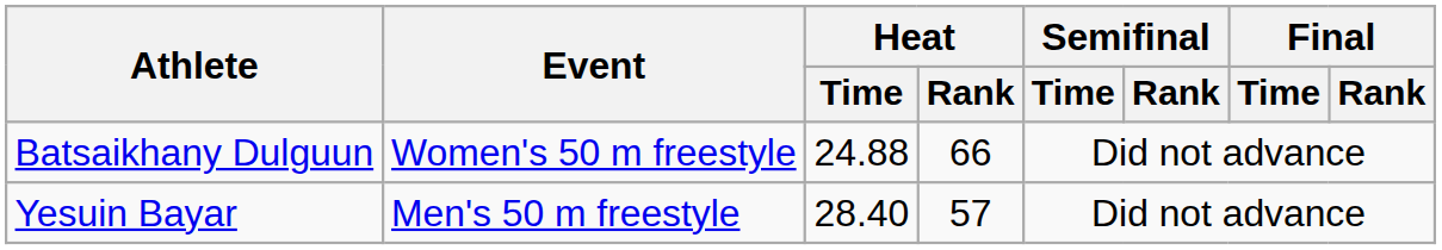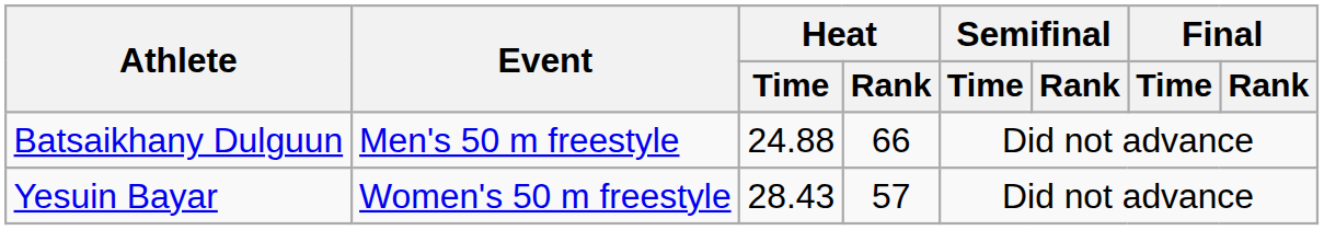 <table class=wikitable style="font-size:90%">
 <tr>
 <th rowspan="2">Athlete</th>
 <th rowspan="2">Event</th>
 <th colspan="2">Heat</th>
 <th colspan="2">Semifinal</th>
 <th colspan="2">Final</th>
 </tr>
 <tr style="font-size:95%">
 <th>Time</th>
 <th>Rank</th>
 <th>Time</th>
 <th>Rank</th>
 <th>Time</th>
 <th>Rank</th>
 </tr>
 <tr align=center>
 <td align=left><a href='#'>Batsaikhany Dulguun</a></td>
-<td align=left><a href='#'>Women's 50 m freestyle</a></td>
+<td align=left><a href='#'>Men's 50 m freestyle</a></td>
 <td>24.88</td>
 <td>66</td>
 <td colspan=4>Did not advance</td>
 </tr>
 <tr align=center>
 <td align=left><a href='#'>Yesuin Bayar</a></td>
-<td align=left><a href='#'>Men's 50 m freestyle</a></td>
-<td>28.40</td>
+<td align=left><a href='#'>Women's 50 m freestyle</a></td>
+<td>28.43</td>
 <td>57</td>
 <td colspan=4>Did not advance</td>
 </tr>
 </table>
